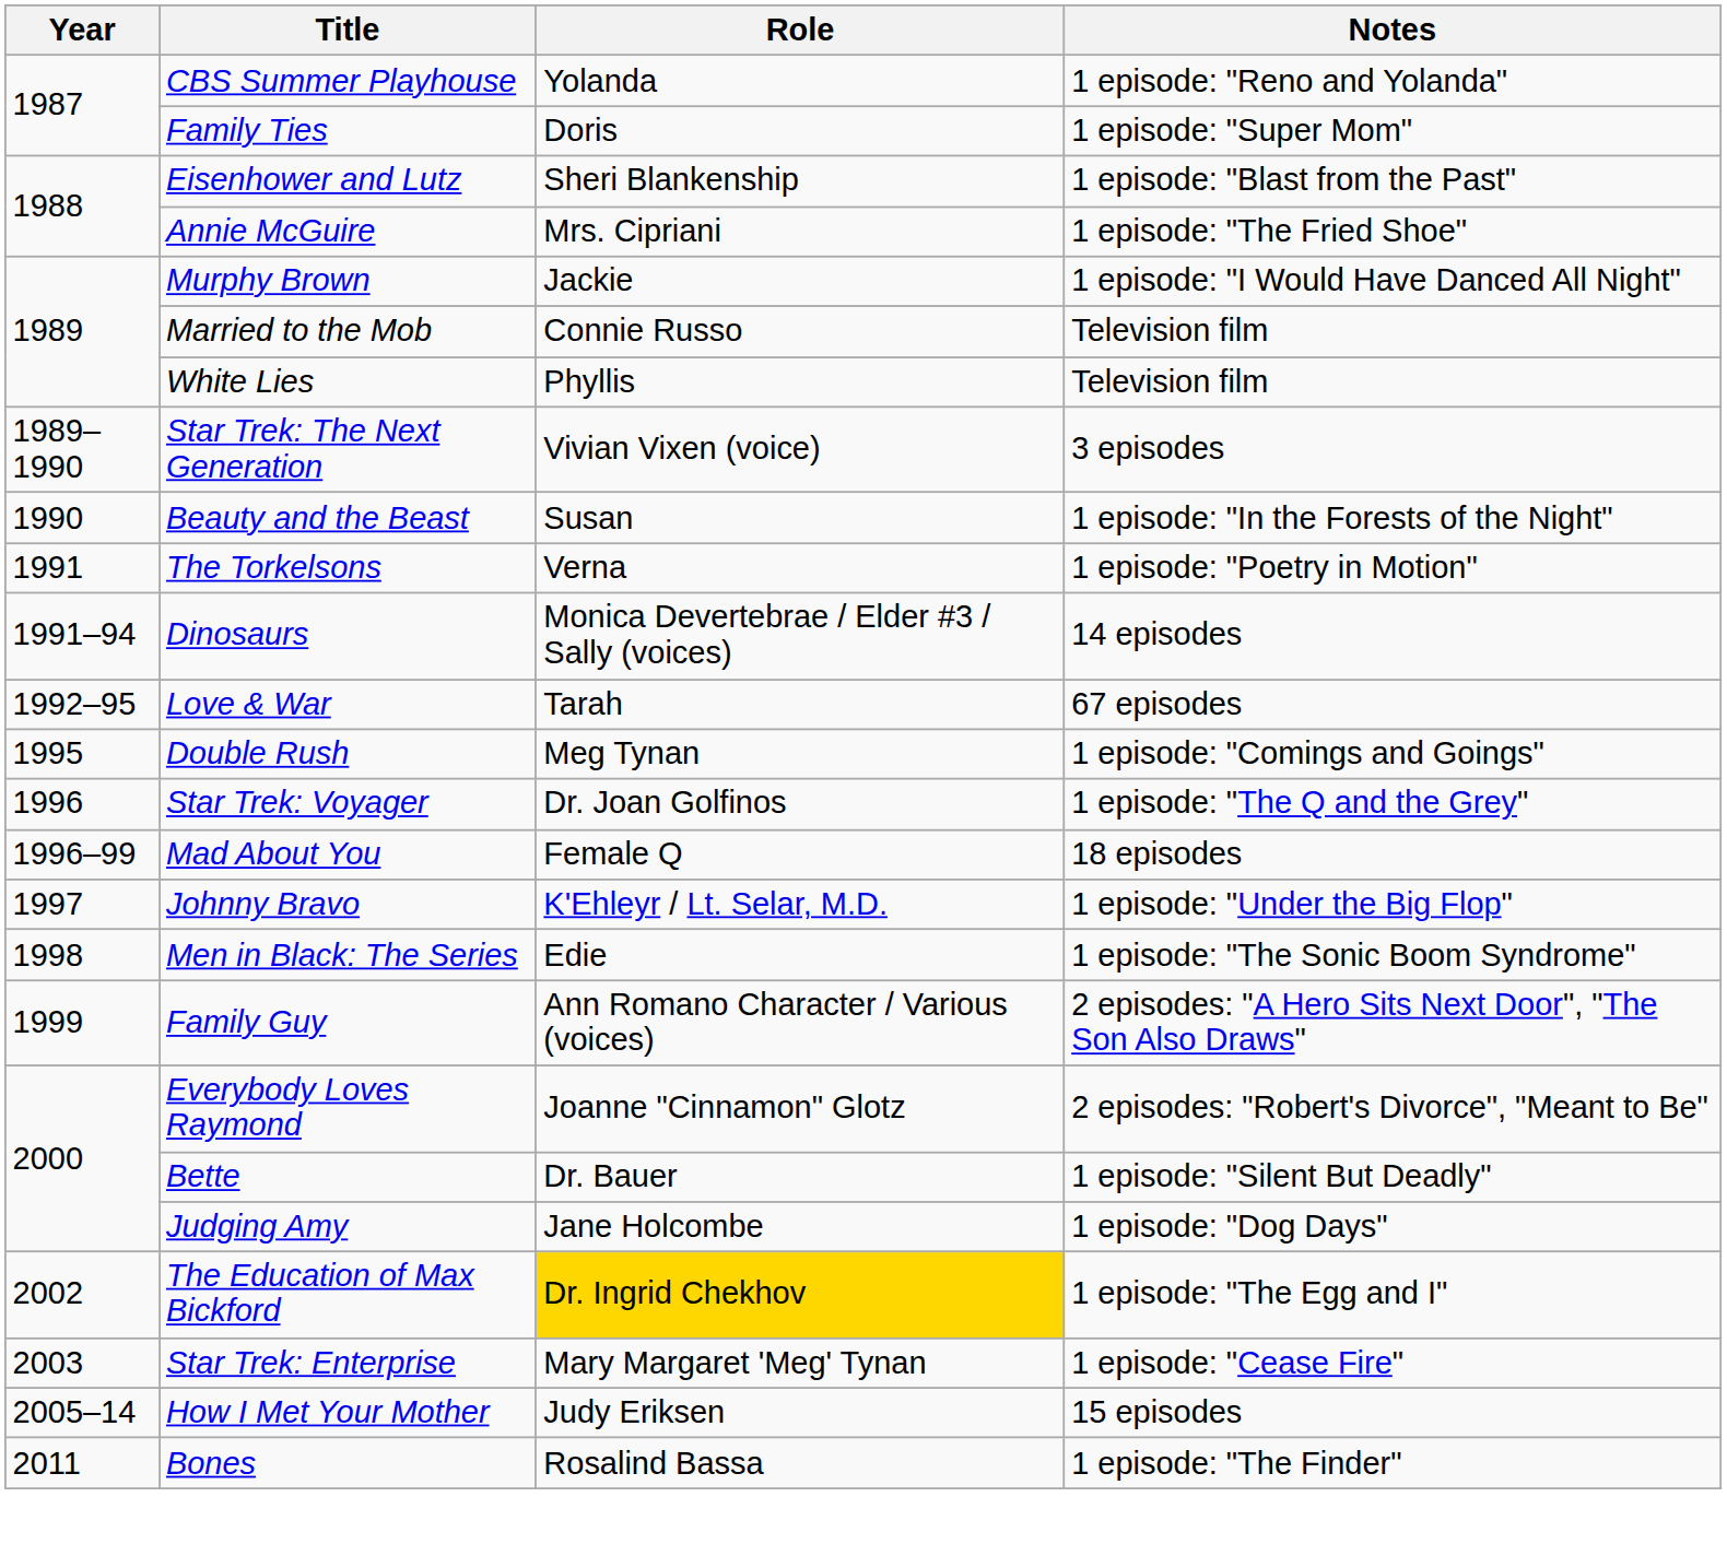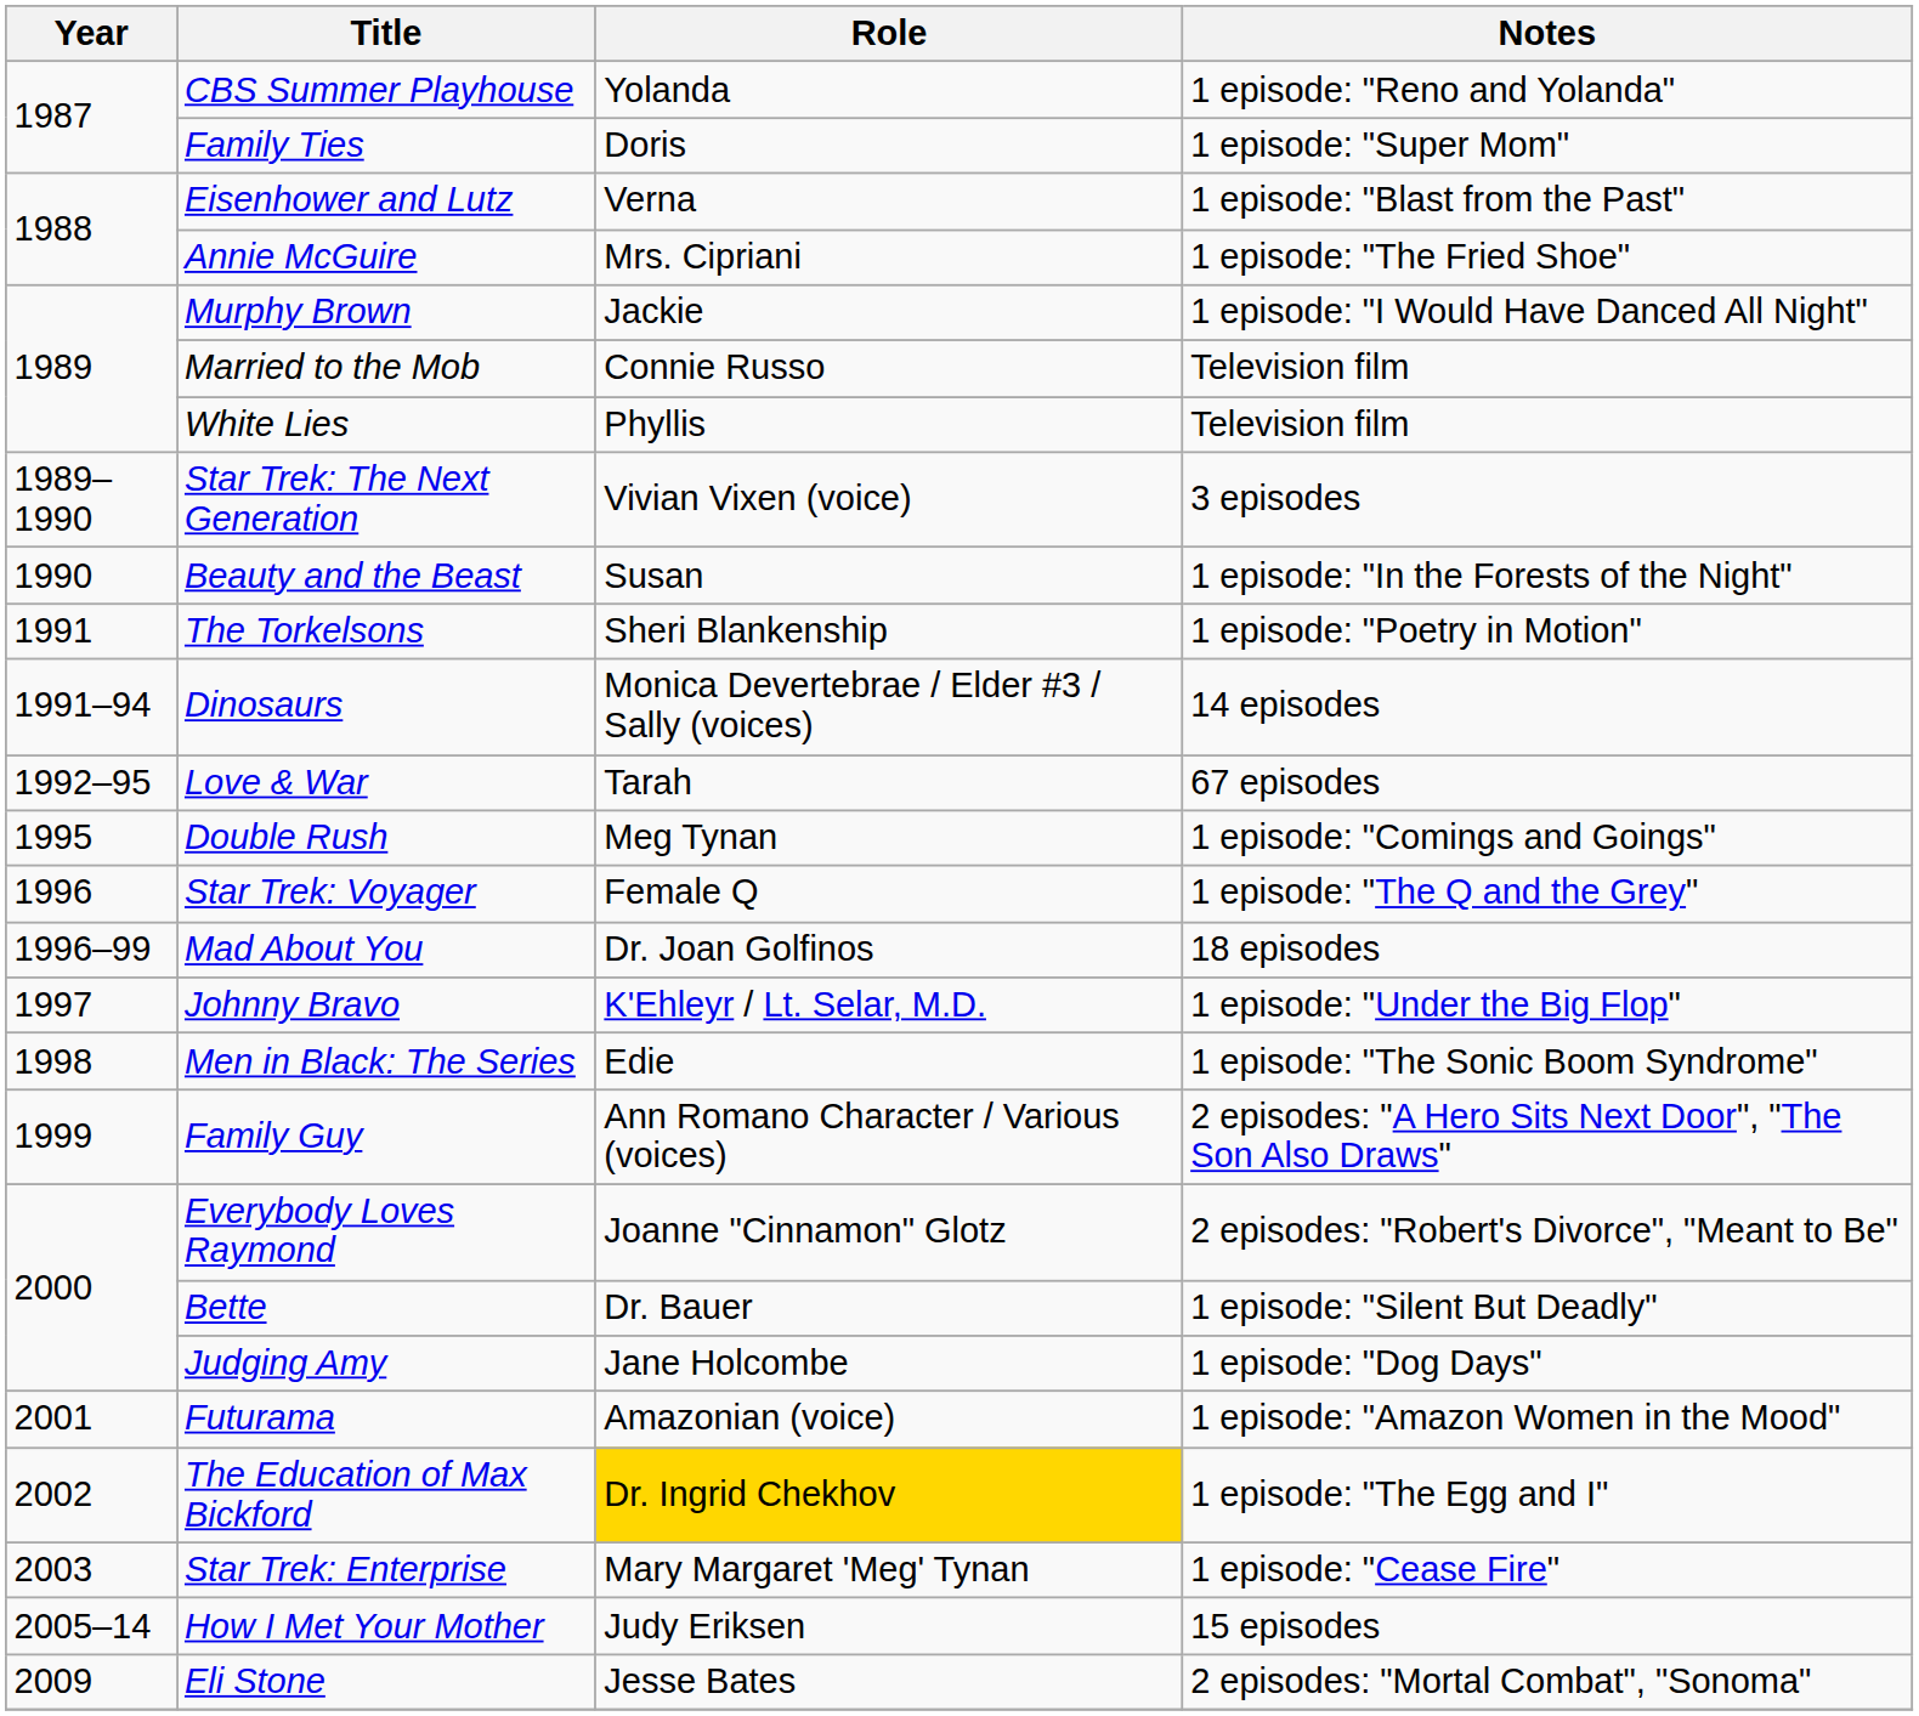 <table class="wikitable sortable">
 <tr>
 <th>Year</th>
 <th>Title</th>
 <th>Role</th>
 <th class="unsortable">Notes</th>
 </tr>
 <tr>
 <td rowspan="2">1987</td>
 <td><em><a href='#'>CBS Summer Playhouse</a></em></td>
 <td>Yolanda</td>
 <td>1 episode: "Reno and Yolanda"</td>
 </tr>
 <tr>
 <td><em><a href='#'>Family Ties</a></em></td>
 <td>Doris</td>
 <td>1 episode: "Super Mom"</td>
 </tr>
 <tr>
 <td rowspan="2">1988</td>
 <td><em><a href='#'>Eisenhower and Lutz</a></em></td>
-<td>Sheri Blankenship</td>
+<td>Verna</td>
 <td>1 episode: "Blast from the Past"</td>
 </tr>
 <tr>
 <td><em><a href='#'>Annie McGuire</a></em></td>
 <td>Mrs. Cipriani</td>
 <td>1 episode: "The Fried Shoe"</td>
 </tr>
 <tr>
 <td rowspan="3">1989</td>
 <td><em><a href='#'>Murphy Brown</a></em></td>
 <td>Jackie</td>
 <td>1 episode: "I Would Have Danced All Night"</td>
 </tr>
 <tr>
 <td><em>Married to the Mob</em></td>
 <td>Connie Russo</td>
 <td>Television film</td>
 </tr>
 <tr>
 <td><em>White Lies</em></td>
 <td>Phyllis</td>
 <td>Television film</td>
 </tr>
 <tr>
 <td>1989–1990</td>
 <td><em><a href='#'>Star Trek: The Next Generation</a></em></td>
 <td>Vivian Vixen (voice)</td>
 <td>3 episodes</td>
 </tr>
 <tr>
 <td>1990</td>
 <td><em><a href='#'>Beauty and the Beast</a></em></td>
 <td>Susan</td>
 <td>1 episode: "In the Forests of the Night"</td>
 </tr>
 <tr>
 <td>1991</td>
 <td><em><a href='#'>The Torkelsons</a></em></td>
-<td>Verna</td>
+<td>Sheri Blankenship</td>
 <td>1 episode: "Poetry in Motion"</td>
 </tr>
 <tr>
 <td>1991–94</td>
 <td><em><a href='#'>Dinosaurs</a></em></td>
 <td>Monica Devertebrae / Elder #3 / Sally (voices)</td>
 <td>14 episodes</td>
 </tr>
 <tr>
 <td>1992–95</td>
 <td><em><a href='#'>Love & War</a></em></td>
 <td>Tarah</td>
 <td>67 episodes</td>
 </tr>
 <tr>
 <td>1995</td>
 <td><em><a href='#'>Double Rush</a></em></td>
 <td>Meg Tynan</td>
 <td>1 episode: "Comings and Goings"</td>
 </tr>
 <tr>
 <td>1996</td>
 <td><em><a href='#'>Star Trek: Voyager</a></em></td>
-<td>Dr. Joan Golfinos</td>
+<td>Female Q</td>
 <td>1 episode: "<a href='#'>The Q and the Grey</a>"</td>
 </tr>
 <tr>
 <td>1996–99</td>
 <td><em><a href='#'>Mad About You</a></em></td>
-<td>Female Q</td>
+<td>Dr. Joan Golfinos</td>
 <td>18 episodes</td>
 </tr>
 <tr>
 <td>1997</td>
 <td><em><a href='#'>Johnny Bravo</a></em></td>
 <td><a href='#'>K'Ehleyr</a> / <a href='#'>Lt. Selar, M.D.</a></td>
 <td>1 episode: "<a href='#'>Under the Big Flop</a>"</td>
 </tr>
 <tr>
 <td>1998</td>
 <td><em><a href='#'>Men in Black: The Series</a></em></td>
 <td>Edie</td>
 <td>1 episode: "The Sonic Boom Syndrome"</td>
 </tr>
 <tr>
 <td>1999</td>
 <td><em><a href='#'>Family Guy</a></em></td>
 <td>Ann Romano Character / Various (voices)</td>
 <td>2 episodes: "<a href='#'>A Hero Sits Next Door</a>", "<a href='#'>The Son Also Draws</a>"</td>
 </tr>
 <tr>
 <td rowspan="3">2000</td>
 <td><em><a href='#'>Everybody Loves Raymond</a></em></td>
 <td>Joanne "Cinnamon" Glotz</td>
 <td>2 episodes: "Robert's Divorce", "Meant to Be"</td>
 </tr>
 <tr>
 <td><em><a href='#'>Bette</a></em></td>
 <td>Dr. Bauer</td>
 <td>1 episode: "Silent But Deadly"</td>
 </tr>
 <tr>
 <td><em><a href='#'>Judging Amy</a></em></td>
 <td>Jane Holcombe</td>
 <td>1 episode: "Dog Days"</td>
 </tr>
 <tr>
+<td>2001</td>
+<td><em><a href='#'>Futurama</a></em></td>
+<td>Amazonian (voice)</td>
+<td>1 episode: "Amazon Women in the Mood"</td>
+</tr>
+<tr>
 <td>2002</td>
 <td><em><a href='#'>The Education of Max Bickford</a></em></td>
 <td style="background: gold;">Dr. Ingrid Chekhov</td>
 <td>1 episode: "The Egg and I"</td>
 </tr>
 <tr>
 <td>2003</td>
 <td><em><a href='#'>Star Trek: Enterprise</a></em></td>
 <td>Mary Margaret 'Meg' Tynan</td>
 <td>1 episode: "<a href='#'>Cease Fire</a>"</td>
 </tr>
 <tr>
 <td>2005–14</td>
 <td><em><a href='#'>How I Met Your Mother</a></em></td>
 <td>Judy Eriksen</td>
 <td>15 episodes</td>
 </tr>
 <tr>
-<td>2011</td>
-<td><em><a href='#'>Bones</a></em></td>
-<td>Rosalind Bassa</td>
-<td>1 episode: "The Finder"</td>
+<td>2009</td>
+<td><em><a href='#'>Eli Stone</a></em></td>
+<td>Jesse Bates</td>
+<td>2 episodes: "Mortal Combat", "Sonoma"</td>
 </tr>
 <tr>
 </tr>
 </table>
